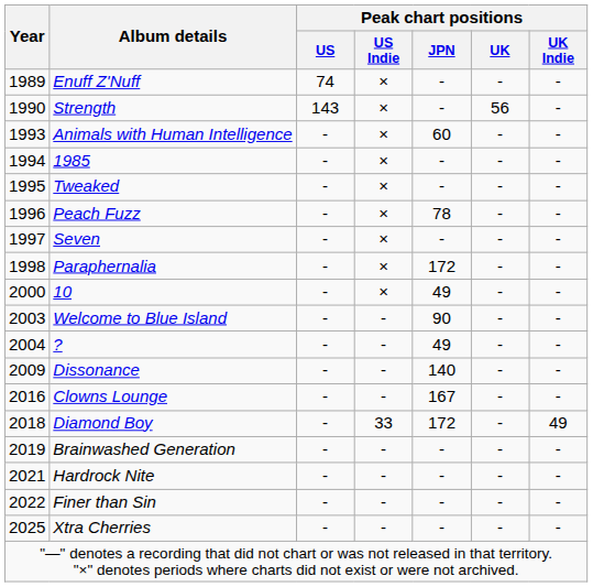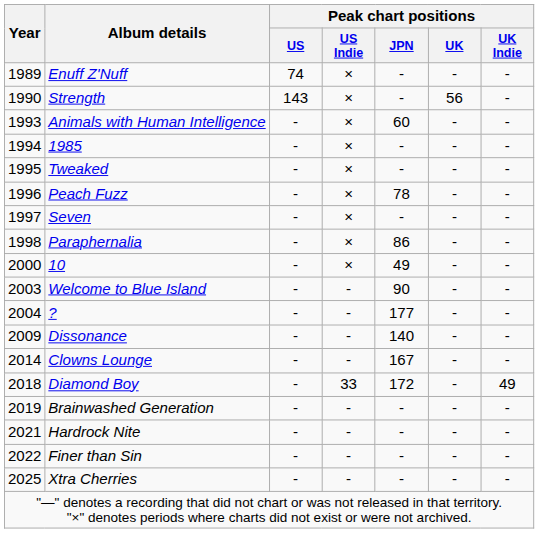 <table class="wikitable" style="text-align:center;">
 <tr>
 <th rowspan="2">Year</th>
 <th rowspan="2">Album details</th>
 <th colspan="5">Peak chart positions</th>
 </tr>
 <tr style="font-size:smaller;">
 <th width="50"><a href='#'>US</a><br></th>
 <th width="50"><a href='#'>US Indie</a></th>
 <th width="50"><a href='#'>JPN</a><br></th>
 <th width="50"><a href='#'>UK</a> <br></th>
 <th width="50"><a href='#'>UK Indie</a></th>
 </tr>
 <tr>
 <td>1989</td>
 <td align="left"><em><a href='#'>Enuff Z'Nuff</a></em></td>
 <td>74</td>
 <td>×</td>
 <td>-</td>
 <td>-</td>
 <td>-</td>
 </tr>
 <tr>
 <td>1990</td>
 <td align="left"><em><a href='#'>Strength</a></em></td>
 <td>143</td>
 <td>×</td>
 <td>-</td>
 <td>56</td>
 <td>-</td>
 </tr>
 <tr>
 <td>1993</td>
 <td align="left"><em><a href='#'>Animals with Human Intelligence</a></em></td>
 <td>-</td>
 <td>×</td>
 <td>60</td>
 <td>-</td>
 <td>-</td>
 </tr>
 <tr>
 <td>1994</td>
 <td align="left"><em><a href='#'>1985</a></em></td>
 <td>-</td>
 <td>×</td>
 <td>-</td>
 <td>-</td>
 <td>-</td>
 </tr>
 <tr>
 <td>1995</td>
 <td align="left"><em><a href='#'>Tweaked</a></em></td>
 <td>-</td>
 <td>×</td>
 <td>-</td>
 <td>-</td>
 <td>-</td>
 </tr>
 <tr>
 <td>1996</td>
 <td align="left"><em><a href='#'>Peach Fuzz</a></em></td>
 <td>-</td>
 <td>×</td>
 <td>78</td>
 <td>-</td>
 <td>-</td>
 </tr>
 <tr>
 <td>1997</td>
 <td align="left"><em><a href='#'>Seven</a></em></td>
 <td>-</td>
 <td>×</td>
 <td>-</td>
 <td>-</td>
 <td>-</td>
 </tr>
 <tr>
 <td>1998</td>
 <td align="left"><em><a href='#'>Paraphernalia</a></em></td>
 <td>-</td>
 <td>×</td>
-<td>172</td>
+<td>86</td>
 <td>-</td>
 <td>-</td>
 </tr>
 <tr>
 <td>2000</td>
 <td align="left"><em><a href='#'>10</a></em></td>
 <td>-</td>
 <td>×</td>
 <td>49</td>
 <td>-</td>
 <td>-</td>
 </tr>
 <tr>
 <td>2003</td>
 <td align="left"><em><a href='#'>Welcome to Blue Island</a></em></td>
 <td>-</td>
 <td>-</td>
 <td>90</td>
 <td>-</td>
 <td>-</td>
 </tr>
 <tr>
 <td>2004</td>
 <td align="left"><em><a href='#'>?</a></em></td>
 <td>-</td>
 <td>-</td>
-<td>49</td>
+<td>177</td>
 <td>-</td>
 <td>-</td>
 </tr>
 <tr>
 <td>2009</td>
 <td align="left"><em><a href='#'>Dissonance</a></em></td>
 <td>-</td>
 <td>-</td>
 <td>140</td>
 <td>-</td>
 <td>-</td>
 </tr>
 <tr>
-<td>2016</td>
+<td>2014</td>
 <td align="left"><em><a href='#'>Clowns Lounge</a></em></td>
 <td>-</td>
 <td>-</td>
 <td>167</td>
 <td>-</td>
 <td>-</td>
 </tr>
 <tr>
 <td>2018</td>
 <td align="left"><em><a href='#'>Diamond Boy</a></em></td>
 <td>-</td>
 <td>33</td>
 <td>172</td>
 <td>-</td>
 <td>49</td>
 </tr>
 <tr>
 <td>2019</td>
 <td align="left"><em>Brainwashed Generation</em></td>
 <td>-</td>
 <td>-</td>
 <td>-</td>
 <td>-</td>
 <td>-</td>
 </tr>
 <tr>
 <td>2021</td>
 <td align="left"><em>Hardrock Nite</em></td>
 <td>-</td>
 <td>-</td>
 <td>-</td>
 <td>-</td>
 <td>-</td>
 </tr>
 <tr>
 <td>2022</td>
 <td align="left"><em>Finer than Sin</em></td>
 <td>-</td>
 <td>-</td>
 <td>-</td>
 <td>-</td>
 <td>-</td>
 </tr>
 <tr>
 <td>2025</td>
 <td align="left"><em>Xtra Cherries</em></td>
 <td>-</td>
 <td>-</td>
 <td>-</td>
 <td>-</td>
 <td>-</td>
 </tr>
 <tr>
 <td colspan="13" style="font-size:90%">"—" denotes a recording that did not chart or was not released in that territory.<br>"×" denotes periods where charts did not exist or were not archived.</td>
 </tr>
 </table>
